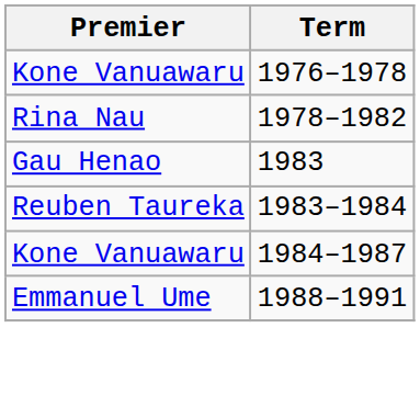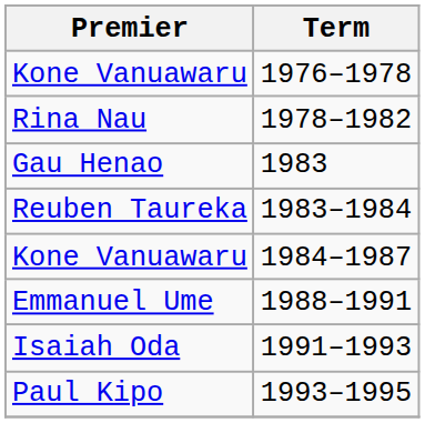 <table class="wikitable">
 <tr>
 <th><strong>Premier</strong></th>
 <th><strong>Term</strong></th>
 </tr>
 <tr>
 <td><a href='#'>Kone Vanuawaru</a></td>
 <td>1976–1978</td>
 </tr>
 <tr>
 <td><a href='#'>Rina Nau</a></td>
 <td>1978–1982</td>
 </tr>
 <tr>
 <td><a href='#'>Gau Henao</a></td>
 <td>1983</td>
 </tr>
 <tr>
 <td><a href='#'>Reuben Taureka</a></td>
 <td>1983–1984</td>
 </tr>
 <tr>
 <td><a href='#'>Kone Vanuawaru</a></td>
 <td>1984–1987</td>
 </tr>
 <tr>
 <td><a href='#'>Emmanuel Ume</a></td>
 <td>1988–1991</td>
 </tr>
 <tr>
+<td><a href='#'>Isaiah Oda</a></td>
+<td>1991–1993</td>
+</tr>
+<tr>
+<td><a href='#'>Paul Kipo</a></td>
+<td>1993–1995</td>
+</tr>
+<tr>
 </tr>
 </table>
